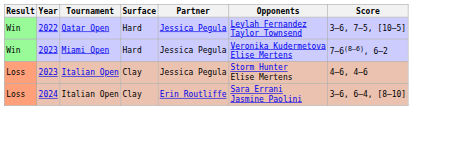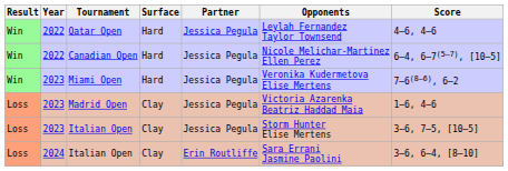 <table class="sortable wikitable">
 <tr>
 <th>Result</th>
 <th>Year</th>
 <th>Tournament</th>
 <th>Surface</th>
 <th>Partner</th>
 <th>Opponents</th>
 <th>Score</th>
 </tr>
 <tr style="background:#ccccff;">
 <td bgcolor=98fb98>Win</td>
 <td><a href='#'>2022</a></td>
 <td><a href='#'>Qatar Open</a></td>
 <td>Hard</td>
 <td> <a href='#'>Jessica Pegula</a></td>
 <td> <a href='#'>Leylah Fernandez</a> <br>  <a href='#'>Taylor Townsend</a></td>
-<td>3–6, 7–5, [10–5]</td>
+<td>4–6, 4–6</td>
+</tr>
+<tr style="background:#ccccff;">
+<td bgcolor=98fb98>Win</td>
+<td><a href='#'>2022</a></td>
+<td><a href='#'>Canadian Open</a></td>
+<td>Hard</td>
+<td> Jessica Pegula</td>
+<td> <a href='#'>Nicole Melichar-Martinez</a> <br>  <a href='#'>Ellen Perez</a></td>
+<td>6–4, 6–7<sup>(5–7)</sup>, [10–5]</td>
 </tr>
 <tr style="background:#ccccff;">
 <td bgcolor=98fb98>Win</td>
 <td><a href='#'>2023</a></td>
 <td><a href='#'>Miami Open</a></td>
 <td>Hard</td>
 <td> Jessica Pegula</td>
 <td> <a href='#'>Veronika Kudermetova</a> <br>  <a href='#'>Elise Mertens</a></td>
 <td>7–6<sup>(8–6)</sup>, 6–2</td>
 </tr>
 <tr style="background:#ebc2af;">
 <td bgcolor=ffa07a>Loss</td>
 <td><a href='#'>2023</a></td>
+<td><a href='#'>Madrid Open</a></td>
+<td>Clay</td>
+<td> Jessica Pegula</td>
+<td> <a href='#'>Victoria Azarenka</a> <br>  <a href='#'>Beatriz Haddad Maia</a></td>
+<td>1–6, 4–6</td>
+</tr>
+<tr style="background:#ebc2af;">
+<td bgcolor=ffa07a>Loss</td>
+<td><a href='#'>2023</a></td>
 <td><a href='#'>Italian Open</a></td>
 <td>Clay</td>
 <td> Jessica Pegula</td>
 <td> <a href='#'>Storm Hunter</a> <br>  Elise Mertens</td>
-<td>4–6, 4–6</td>
+<td>3–6, 7–5, [10–5]</td>
 </tr>
 <tr style="background:#ebc2af;">
 <td bgcolor=ffa07a>Loss</td>
 <td><a href='#'>2024</a></td>
 <td>Italian Open</td>
 <td>Clay</td>
 <td> <a href='#'>Erin Routliffe</a></td>
 <td> <a href='#'>Sara Errani</a> <br>  <a href='#'>Jasmine Paolini</a></td>
 <td>3–6, 6–4, [8–10]</td>
 </tr>
 </table>
